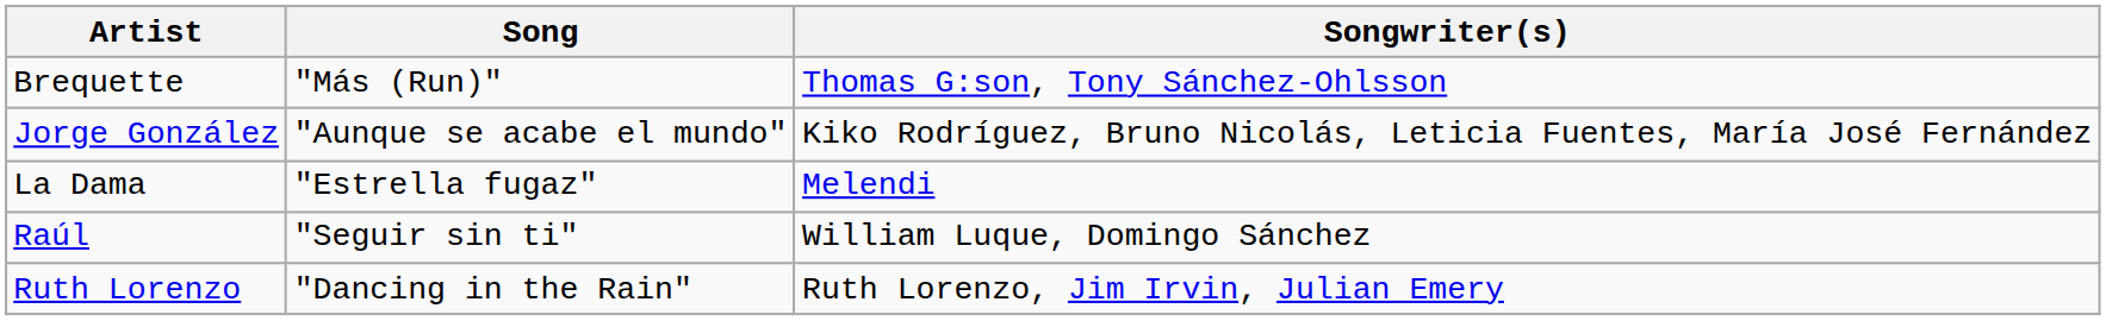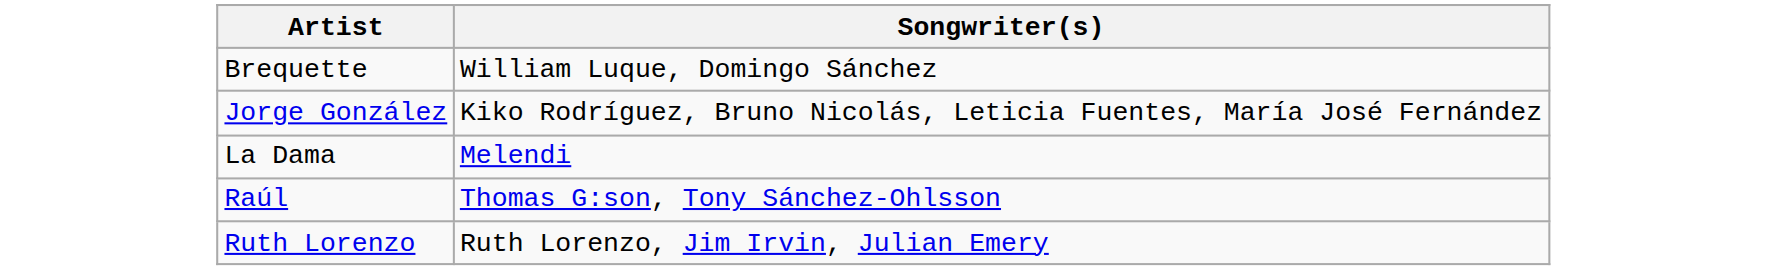 <table class="wikitable sortable" style="margin: 1em auto 1em auto;">
 <tr>
 <th>Artist</th>
-<th>Song</th>
 <th>Songwriter(s)</th>
 </tr>
 <tr>
 <td>Brequette</td>
-<td>"Más (Run)"</td>
-<td><a href='#'>Thomas G:son</a>, <a href='#'>Tony Sánchez-Ohlsson</a></td>
+<td>William Luque, Domingo Sánchez</td>
 </tr>
 <tr>
 <td><a href='#'>Jorge González</a></td>
-<td>"Aunque se acabe el mundo"</td>
 <td>Kiko Rodríguez, Bruno Nicolás, Leticia Fuentes, María José Fernández</td>
 </tr>
 <tr>
 <td>La Dama</td>
-<td>"Estrella fugaz"</td>
 <td><a href='#'>Melendi</a></td>
 </tr>
 <tr>
 <td><a href='#'>Raúl</a></td>
-<td>"Seguir sin ti"</td>
-<td>William Luque, Domingo Sánchez</td>
+<td><a href='#'>Thomas G:son</a>, <a href='#'>Tony Sánchez-Ohlsson</a></td>
 </tr>
 <tr>
 <td><a href='#'>Ruth Lorenzo</a></td>
-<td>"Dancing in the Rain"</td>
 <td>Ruth Lorenzo, <a href='#'>Jim Irvin</a>, <a href='#'>Julian Emery</a></td>
 </tr>
 </table>
